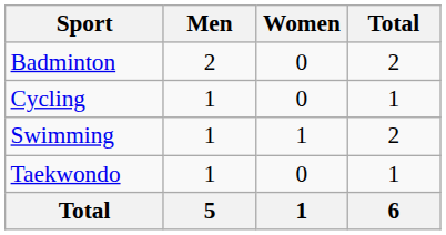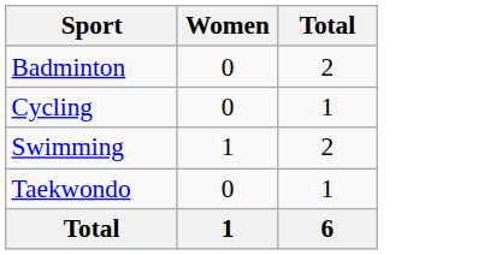 <table class="wikitable sortable" style="text-align:center;">
 <tr>
 <th width=100>Sport</th>
-<th width=55>Men</th>
 <th width=55>Women</th>
 <th width=55>Total</th>
 </tr>
 <tr>
 <td align=left><a href='#'>Badminton</a></td>
-<td>2</td>
 <td>0</td>
 <td>2</td>
 </tr>
 <tr>
 <td align=left><a href='#'>Cycling</a></td>
-<td>1</td>
 <td>0</td>
 <td>1</td>
 </tr>
 <tr>
 <td align=left><a href='#'>Swimming</a></td>
 <td>1</td>
-<td>1</td>
 <td>2</td>
 </tr>
 <tr>
 <td align=left><a href='#'>Taekwondo</a></td>
-<td>1</td>
 <td>0</td>
 <td>1</td>
 </tr>
 <tr>
 <th>Total</th>
-<th>5</th>
 <th>1</th>
 <th>6</th>
 </tr>
 </table>
